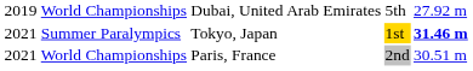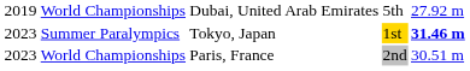 <table>
 <tr>
 <td>2019</td>
 <td><a href='#'>World Championships</a></td>
 <td>Dubai, United Arab Emirates</td>
 <td>5th</td>
 <td><a href='#'>27.92 m</a></td>
 </tr>
 <tr>
-<td>2021</td>
+<td>2023</td>
 <td><a href='#'>Summer Paralympics</a></td>
 <td>Tokyo, Japan</td>
 <td bgcolor="gold">1st</td>
 <td><strong><a href='#'>31.46 m</a></strong></td>
 </tr>
 <tr>
-<td>2021</td>
+<td>2023</td>
 <td><a href='#'>World Championships</a></td>
 <td>Paris, France</td>
 <td bgcolor="silver">2nd</td>
 <td><a href='#'>30.51 m</a></td>
 </tr>
 </table>
